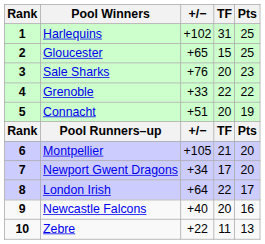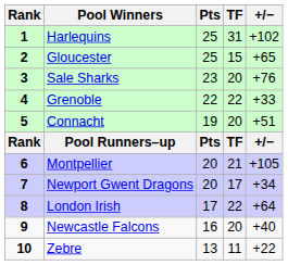 <table class="wikitable" style="text-align: center;">
 <tr>
 <th>Rank</th>
 <th>Pool Winners</th>
+<th>Pts</th>
+<th>TF</th>
 <th>+/−</th>
-<th>TF</th>
-<th>Pts</th>
 </tr>
 <tr bgcolor="#ccffcc">
 <td><strong>1</strong></td>
 <td align=left> <a href='#'>Harlequins</a></td>
+<td>25</td>
+<td>31</td>
 <td>+102</td>
-<td>31</td>
-<td>25</td>
 </tr>
 <tr bgcolor="#ccffcc">
 <td><strong>2</strong></td>
 <td align=left> <a href='#'>Gloucester</a></td>
+<td>25</td>
+<td>15</td>
 <td>+65</td>
-<td>15</td>
-<td>25</td>
 </tr>
 <tr bgcolor="#ccffcc">
 <td><strong>3</strong></td>
 <td align=left> <a href='#'>Sale Sharks</a></td>
+<td>23</td>
+<td>20</td>
 <td>+76</td>
-<td>20</td>
-<td>23</td>
 </tr>
 <tr bgcolor="#ccffcc">
 <td><strong>4</strong></td>
 <td align=left> <a href='#'>Grenoble</a></td>
-<td>+33</td>
 <td>22</td>
 <td>22</td>
+<td>+33</td>
 </tr>
 <tr bgcolor="#ccffcc">
 <td><strong>5</strong></td>
 <td align=left> <a href='#'>Connacht</a></td>
+<td>19</td>
+<td>20</td>
 <td>+51</td>
-<td>20</td>
-<td>19</td>
 </tr>
 <tr>
 <th>Rank</th>
 <th>Pool Runners–up</th>
+<th>Pts</th>
+<th>TF</th>
 <th>+/−</th>
-<th>TF</th>
-<th>Pts</th>
 </tr>
 <tr bgcolor="#ccccff">
 <td><strong>6</strong></td>
 <td align=left> <a href='#'>Montpellier</a></td>
+<td>20</td>
+<td>21</td>
 <td>+105</td>
-<td>21</td>
-<td>20</td>
 </tr>
 <tr bgcolor="#ccccff">
 <td><strong>7</strong></td>
 <td align=left> <a href='#'>Newport Gwent Dragons</a></td>
+<td>20</td>
+<td>17</td>
 <td>+34</td>
-<td>17</td>
-<td>20</td>
 </tr>
 <tr bgcolor="#ccccff">
 <td><strong>8</strong></td>
 <td align=left> <a href='#'>London Irish</a></td>
+<td>17</td>
+<td>22</td>
 <td>+64</td>
-<td>22</td>
-<td>17</td>
 </tr>
 <tr>
 <td><strong>9</strong></td>
 <td align=left> <a href='#'>Newcastle Falcons</a></td>
+<td>16</td>
+<td>20</td>
 <td>+40</td>
-<td>20</td>
-<td>16</td>
 </tr>
 <tr>
 <td><strong>10</strong></td>
 <td align=left> <a href='#'>Zebre</a></td>
+<td>13</td>
+<td>11</td>
 <td>+22</td>
-<td>11</td>
-<td>13</td>
 </tr>
 </table>
